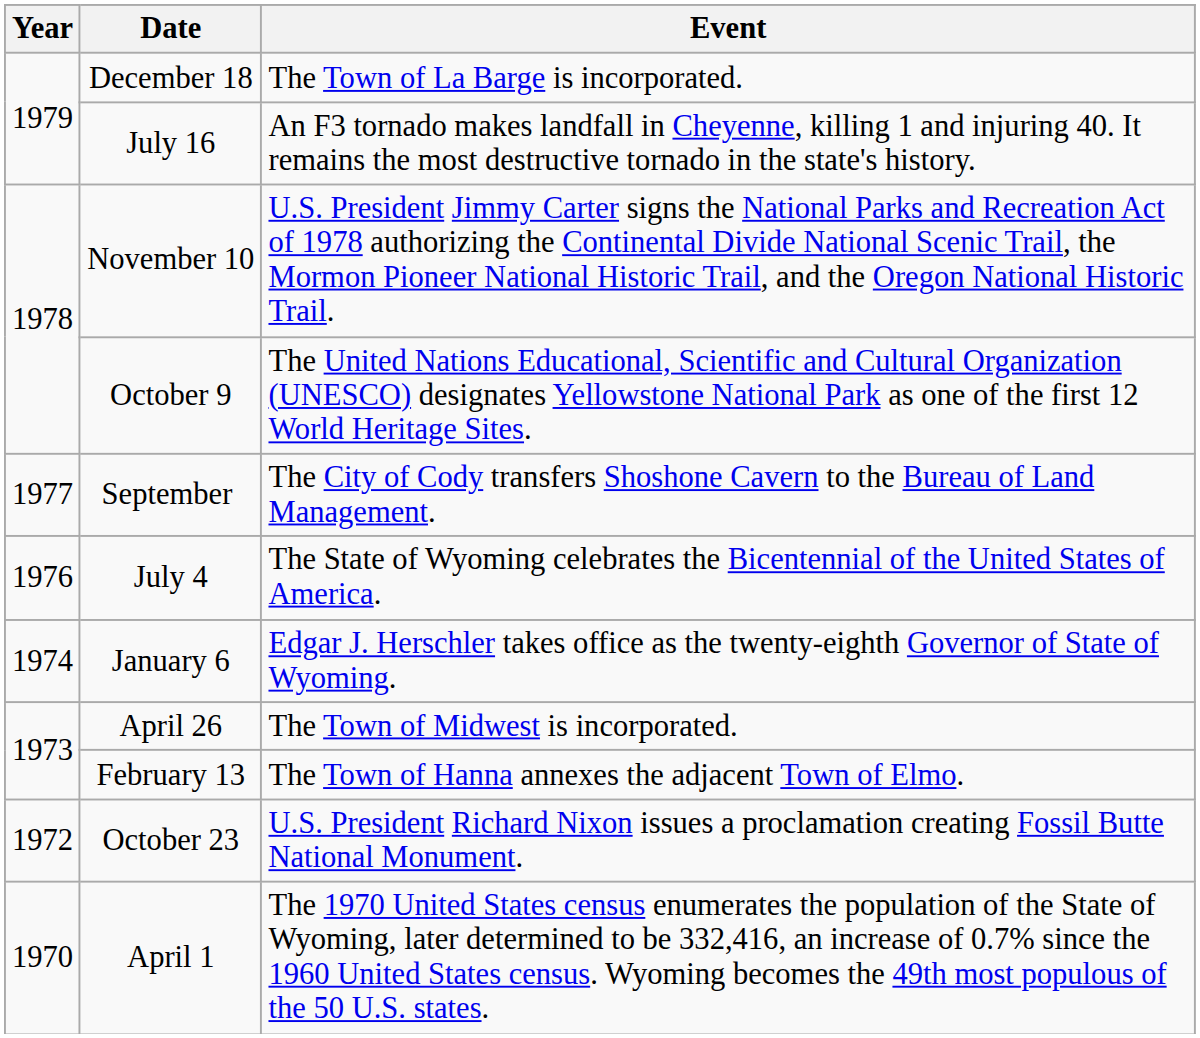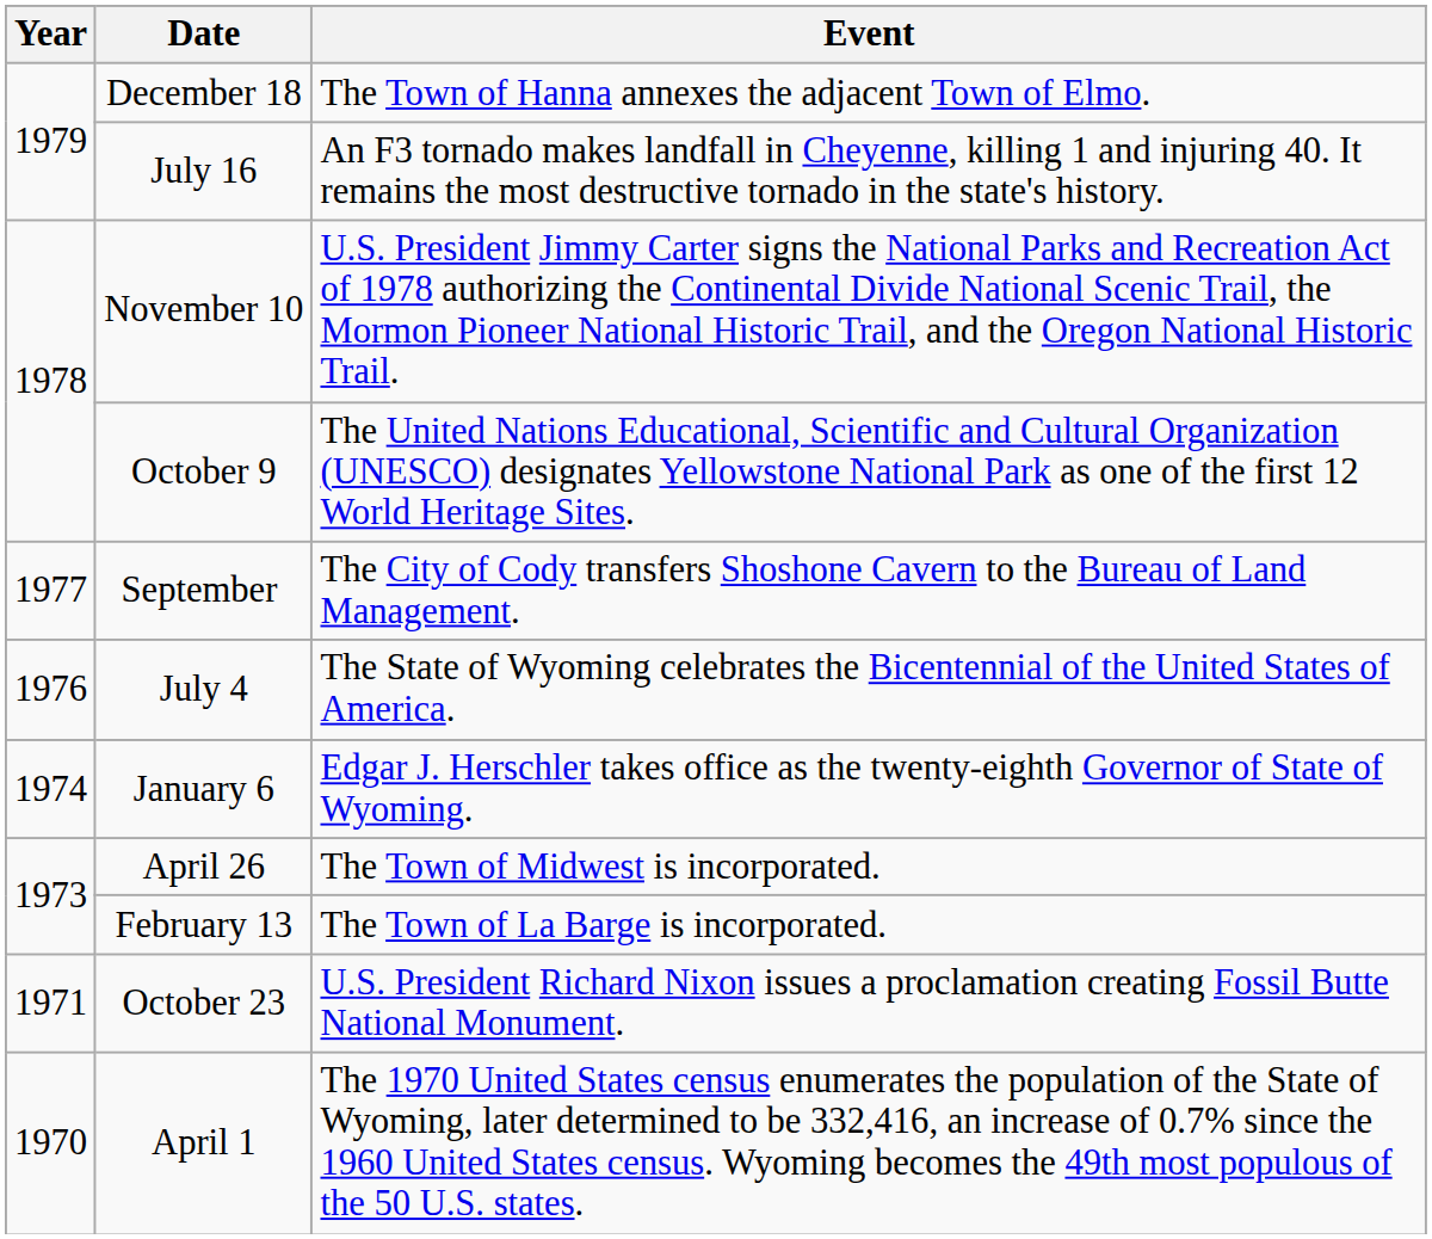 <table class="wikitable" style="width:100%;">
 <tr>
 <th style="width:6%">Year</th>
 <th style="width:8%">Date</th>
 <th style="width:86%">Event</th>
 </tr>
 <tr>
 <td rowspan="2" align="center">1979</td>
 <td align=center>December 18</td>
-<td>The <a href='#'>Town of La Barge</a> is incorporated.</td>
+<td>The <a href='#'>Town of Hanna</a> annexes the adjacent <a href='#'>Town of Elmo</a>.</td>
 </tr>
 <tr>
 <td align=center>July 16</td>
 <td>An F3 tornado makes landfall in <a href='#'>Cheyenne</a>, killing 1 and injuring 40. It remains the most destructive tornado in the state's history.</td>
 </tr>
 <tr>
 <td align=center rowspan=2>1978</td>
 <td align=center>November 10</td>
 <td><a href='#'>U.S. President</a> <a href='#'>Jimmy Carter</a> signs the <a href='#'>National Parks and Recreation Act of 1978</a> authorizing the <a href='#'>Continental Divide National Scenic Trail</a>, the <a href='#'>Mormon Pioneer National Historic Trail</a>, and the <a href='#'>Oregon National Historic Trail</a>.</td>
 </tr>
 <tr>
 <td align=center>October 9</td>
 <td>The <a href='#'>United Nations Educational, Scientific and Cultural Organization (UNESCO)</a> designates <a href='#'>Yellowstone National Park</a> as one of the first 12 <a href='#'>World Heritage Sites</a>.</td>
 </tr>
 <tr>
 <td align=center rowspan=1>1977</td>
 <td align=center>September </td>
 <td>The <a href='#'>City of Cody</a> transfers <a href='#'>Shoshone Cavern</a> to the <a href='#'>Bureau of Land Management</a>.</td>
 </tr>
 <tr>
 <td align=center rowspan=1>1976</td>
 <td align=center>July 4</td>
 <td>The State of Wyoming celebrates the <a href='#'>Bicentennial of the United States of America</a>.</td>
 </tr>
 <tr>
 <td align=center rowspan=1>1974</td>
 <td align=center>January 6</td>
 <td><a href='#'>Edgar J. Herschler</a> takes office as the twenty-eighth <a href='#'>Governor of State of Wyoming</a>.</td>
 </tr>
 <tr>
 <td align=center rowspan=2>1973</td>
 <td align=center>April 26</td>
 <td>The <a href='#'>Town of Midwest</a> is incorporated.</td>
 </tr>
 <tr>
 <td align=center>February 13</td>
-<td>The <a href='#'>Town of Hanna</a> annexes the adjacent <a href='#'>Town of Elmo</a>.</td>
+<td>The <a href='#'>Town of La Barge</a> is incorporated.</td>
 </tr>
 <tr>
-<td align=center rowspan=1>1972</td>
+<td align=center rowspan=1>1971</td>
 <td align=center>October 23</td>
 <td><a href='#'>U.S. President</a> <a href='#'>Richard Nixon</a> issues a proclamation creating <a href='#'>Fossil Butte National Monument</a>.</td>
 </tr>
 <tr>
 <td align=center rowspan=1>1970</td>
 <td align=center>April 1</td>
 <td>The <a href='#'>1970 United States census</a> enumerates the population of the State of Wyoming, later determined to be 332,416, an increase of 0.7% since the <a href='#'>1960 United States census</a>. Wyoming becomes the <a href='#'>49th most populous of the 50 U.S. states</a>.</td>
 </tr>
 </table>
